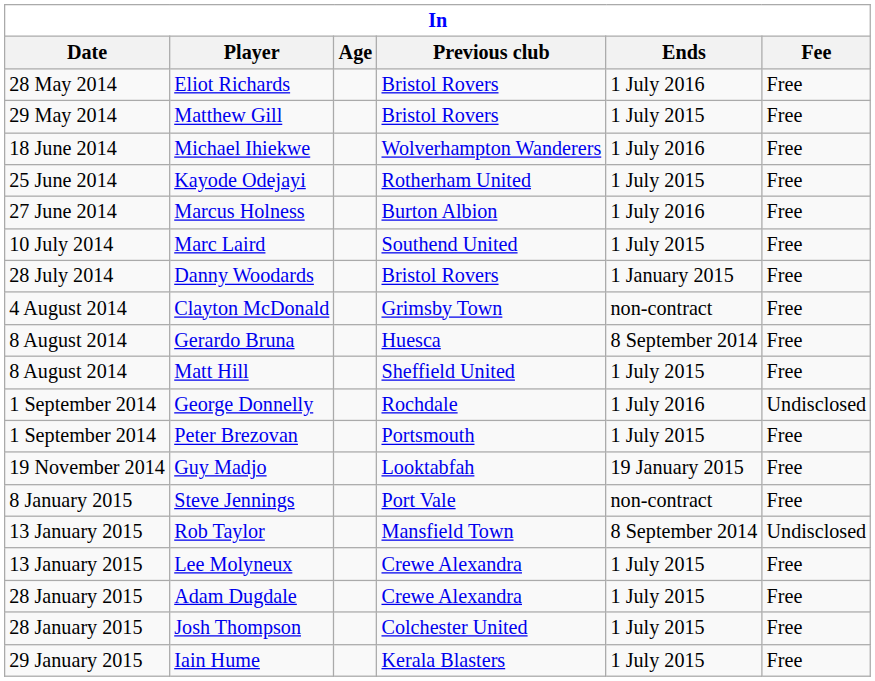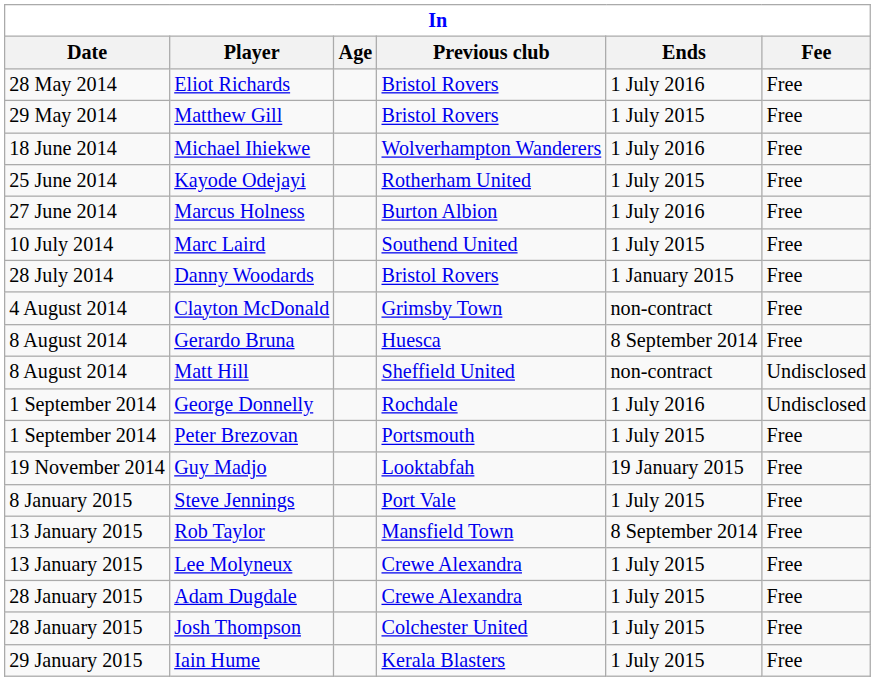 <table class="wikitable">
 <tr>
 <th colspan="6" style="background:white; color:blue; ">In</th>
 </tr>
 <tr>
 <th>Date</th>
 <th>Player</th>
 <th>Age</th>
 <th>Previous club</th>
 <th>Ends</th>
 <th>Fee</th>
 </tr>
 <tr>
 <td>28 May 2014</td>
 <td> <a href='#'>Eliot Richards</a></td>
 <td></td>
 <td><a href='#'>Bristol Rovers</a></td>
 <td>1 July 2016</td>
 <td>Free</td>
 </tr>
 <tr>
 <td>29 May 2014</td>
 <td> <a href='#'>Matthew Gill</a></td>
 <td></td>
 <td><a href='#'>Bristol Rovers</a></td>
 <td>1 July 2015</td>
 <td>Free</td>
 </tr>
 <tr>
 <td>18 June 2014</td>
 <td> <a href='#'>Michael Ihiekwe</a></td>
 <td></td>
 <td><a href='#'>Wolverhampton Wanderers</a></td>
 <td>1 July 2016</td>
 <td>Free</td>
 </tr>
 <tr>
 <td>25 June 2014</td>
 <td> <a href='#'>Kayode Odejayi</a></td>
 <td></td>
 <td><a href='#'>Rotherham United</a></td>
 <td>1 July 2015</td>
 <td>Free</td>
 </tr>
 <tr>
 <td>27 June 2014</td>
 <td> <a href='#'>Marcus Holness</a></td>
 <td></td>
 <td><a href='#'>Burton Albion</a></td>
 <td>1 July 2016</td>
 <td>Free</td>
 </tr>
 <tr>
 <td>10 July 2014</td>
 <td> <a href='#'>Marc Laird</a></td>
 <td></td>
 <td><a href='#'>Southend United</a></td>
 <td>1 July 2015</td>
 <td>Free</td>
 </tr>
 <tr>
 <td>28 July 2014</td>
 <td> <a href='#'>Danny Woodards</a></td>
 <td></td>
 <td><a href='#'>Bristol Rovers</a></td>
 <td>1 January 2015</td>
 <td>Free</td>
 </tr>
 <tr>
 <td>4 August 2014</td>
 <td> <a href='#'>Clayton McDonald</a></td>
 <td></td>
 <td><a href='#'>Grimsby Town</a></td>
 <td>non-contract</td>
 <td>Free</td>
 </tr>
 <tr>
 <td>8 August 2014</td>
 <td> <a href='#'>Gerardo Bruna</a></td>
 <td></td>
 <td><a href='#'>Huesca</a></td>
 <td>8 September 2014</td>
 <td>Free</td>
 </tr>
 <tr>
 <td>8 August 2014</td>
 <td> <a href='#'>Matt Hill</a></td>
 <td></td>
 <td><a href='#'>Sheffield United</a></td>
-<td>1 July 2015</td>
-<td>Free</td>
+<td>non-contract</td>
+<td>Undisclosed</td>
 </tr>
 <tr>
 <td>1 September 2014</td>
 <td> <a href='#'>George Donnelly</a></td>
 <td></td>
 <td><a href='#'>Rochdale</a></td>
 <td>1 July 2016</td>
 <td>Undisclosed</td>
 </tr>
 <tr>
 <td>1 September 2014</td>
 <td> <a href='#'>Peter Brezovan</a></td>
 <td></td>
 <td><a href='#'>Portsmouth</a></td>
 <td>1 July 2015</td>
 <td>Free</td>
 </tr>
 <tr>
 <td>19 November 2014</td>
 <td> <a href='#'>Guy Madjo</a></td>
 <td></td>
 <td><a href='#'>Looktabfah</a></td>
 <td>19 January 2015</td>
 <td>Free</td>
 </tr>
 <tr>
 <td>8 January 2015</td>
 <td> <a href='#'>Steve Jennings</a></td>
 <td></td>
 <td><a href='#'>Port Vale</a></td>
-<td>non-contract</td>
+<td>1 July 2015</td>
 <td>Free</td>
 </tr>
 <tr>
 <td>13 January 2015</td>
 <td> <a href='#'>Rob Taylor</a></td>
 <td></td>
 <td><a href='#'>Mansfield Town</a></td>
 <td>8 September 2014</td>
-<td>Undisclosed</td>
+<td>Free</td>
 </tr>
 <tr>
 <td>13 January 2015</td>
 <td> <a href='#'>Lee Molyneux</a></td>
 <td></td>
 <td><a href='#'>Crewe Alexandra</a></td>
 <td>1 July 2015</td>
 <td>Free</td>
 </tr>
 <tr>
 <td>28 January 2015</td>
 <td> <a href='#'>Adam Dugdale</a></td>
 <td></td>
 <td><a href='#'>Crewe Alexandra</a></td>
 <td>1 July 2015</td>
 <td>Free</td>
 </tr>
 <tr>
 <td>28 January 2015</td>
 <td> <a href='#'>Josh Thompson</a></td>
 <td></td>
 <td><a href='#'>Colchester United</a></td>
 <td>1 July 2015</td>
 <td>Free</td>
 </tr>
 <tr>
 <td>29 January 2015</td>
 <td> <a href='#'>Iain Hume</a></td>
 <td></td>
 <td><a href='#'>Kerala Blasters</a></td>
 <td>1 July 2015</td>
 <td>Free</td>
 </tr>
 </table>
